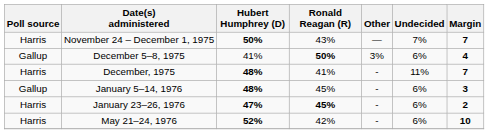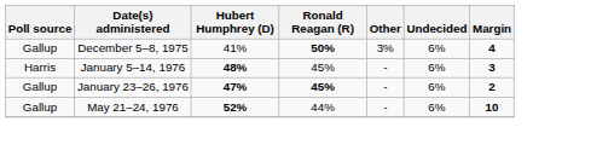 <table class="wikitable sortable" style="text-align:center;font-size:90%;line-height:17px">
 <tr valign= bottom>
 <th>Poll source</th>
 <th>Date(s)<br>administered</th>
 <th class="unsortable" style="width:100px;">Hubert<br>Humphrey (D)</th>
 <th class="unsortable" style="width:100px;">Ronald<br>Reagan (R)</th>
 <th class="unsortable">Other</th>
 <th class="unsortable">Undecided</th>
 <th>Margin</th>
-</tr>
-<tr>
-<td align="center">Harris</td>
-<td>November 24 – December 1, 1975</td>
-<td><strong>50%</strong></td>
-<td align="center">43%</td>
-<td align="center">—</td>
-<td align="center">7%</td>
-<td><strong>7</strong></td>
 </tr>
 <tr>
 <td align="center">Gallup</td>
 <td>December 5–8, 1975</td>
 <td align="center">41%</td>
 <td><strong>50%</strong></td>
 <td align="center">3%</td>
 <td align="center">6%</td>
 <td><strong>4</strong></td>
 </tr>
 <tr>
 <td align="center">Harris</td>
-<td>December, 1975</td>
-<td><strong>48%</strong></td>
-<td align="center">41%</td>
-<td align="center">-</td>
-<td align="center">11%</td>
-<td><strong>7</strong></td>
-</tr>
-<tr>
-<td align="center">Gallup</td>
 <td>January 5–14, 1976</td>
 <td><strong>48%</strong></td>
 <td align="center">45%</td>
 <td align="center">-</td>
 <td align="center">6%</td>
 <td><strong>3</strong></td>
 </tr>
 <tr>
-<td align="center">Harris</td>
+<td align="center">Gallup</td>
 <td>January 23–26, 1976</td>
 <td><strong>47%</strong></td>
 <td align="center"><strong>45%</strong></td>
 <td align="center">-</td>
 <td align="center">6%</td>
 <td><strong>2</strong></td>
 </tr>
 <tr>
-<td align="center">Harris</td>
+<td align="center">Gallup</td>
 <td>May 21–24, 1976</td>
 <td><strong>52%</strong></td>
-<td align="center">42%</td>
+<td align="center">44%</td>
 <td align="center">-</td>
 <td align="center">6%</td>
 <td><strong>10</strong></td>
 </tr>
 <tr>
 </tr>
 </table>
